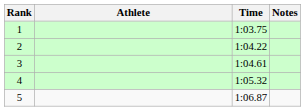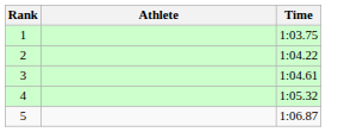 <table class="wikitable" style="text-align:center">
 <tr>
 <th>Rank</th>
 <th Style="width:18em">Athlete</th>
 <th>Time</th>
-<th>Notes</th>
 </tr>
 <tr style="background:#cfc">
 <td>1</td>
 <td style="text-align:left"></td>
 <td>1:03.75</td>
-<td></td>
 </tr>
 <tr style="background:#cfc">
 <td>2</td>
 <td style="text-align:left"></td>
 <td>1:04.22</td>
-<td></td>
 </tr>
 <tr style="background:#cfc">
 <td>3</td>
 <td style="text-align:left"></td>
 <td>1:04.61</td>
-<td></td>
 </tr>
 <tr style="background:#cfc">
 <td>4</td>
 <td style="text-align:left"></td>
 <td>1:05.32</td>
-<td></td>
 </tr>
 <tr>
 <td>5</td>
 <td style="text-align:left"></td>
 <td>1:06.87</td>
-<td></td>
 </tr>
 </table>
